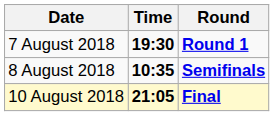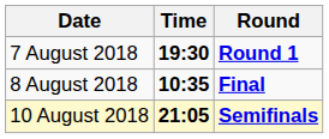 <table class="wikitable">
 <tr>
 <th>Date</th>
 <th>Time</th>
 <th>Round</th>
 </tr>
 <tr>
 <td>7 August 2018</td>
 <td><strong>19:30</strong></td>
 <td><strong><a href='#'>Round 1</a></strong></td>
 </tr>
 <tr>
 <td>8 August 2018</td>
 <td><strong>10:35</strong></td>
-<td><strong><a href='#'>Semifinals</a></strong></td>
+<td><strong><a href='#'>Final</a></strong></td>
 </tr>
 <tr style=background:lemonchiffon>
 <td>10 August 2018</td>
 <td><strong>21:05</strong></td>
-<td><strong><a href='#'>Final</a></strong></td>
+<td><strong><a href='#'>Semifinals</a></strong></td>
 </tr>
 </table>
